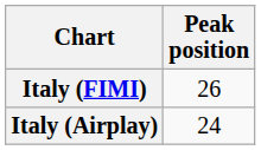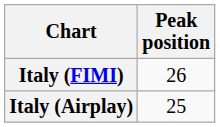 <table class="wikitable sortable plainrowheaders" style="text-align:center;">
 <tr>
 <th>Chart</th>
 <th>Peak<br>position</th>
 </tr>
 <tr>
 <th scope="row">Italy (<a href='#'>FIMI</a>)</th>
 <td>26</td>
 </tr>
 <tr>
 <th scope="row">Italy (Airplay)</th>
-<td>24</td>
+<td>25</td>
 </tr>
 </table>
